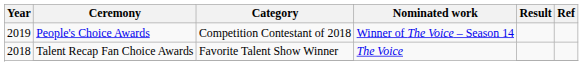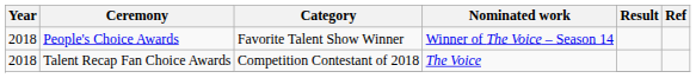 <table class="wikitable">
 <tr>
 <th>Year</th>
 <th>Ceremony</th>
 <th>Category</th>
 <th>Nominated work</th>
 <th>Result</th>
 <th>Ref</th>
 </tr>
 <tr>
-<td>2019</td>
+<td>2018</td>
 <td><a href='#'>People's Choice Awards</a></td>
-<td>Competition Contestant of 2018</td>
+<td>Favorite Talent Show Winner</td>
 <td><a href='#'>Winner of <em>The Voice</em> – Season 14</a></td>
 <td></td>
 <td><strong></strong></td>
 </tr>
 <tr>
 <td rowspan="2">2018</td>
 <td>Talent Recap Fan Choice Awards</td>
-<td>Favorite Talent Show Winner</td>
+<td>Competition Contestant of 2018</td>
 <td rowspan="2"><em><a href='#'>The Voice</a></em></td>
 <td></td>
 <td></td>
 </tr>
 <tr>
 </tr>
 </table>
